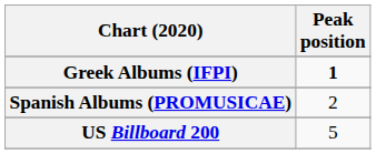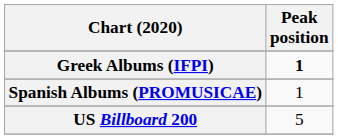 <table class="wikitable sortable plainrowheaders" style="text-align:center">
 <tr>
 <th scope="col">Chart (2020)</th>
 <th scope="col">Peak<br>position</th>
 </tr>
 <tr>
 </tr>
 <tr>
 </tr>
 <tr>
 </tr>
 <tr>
 </tr>
 <tr>
 </tr>
 <tr>
 </tr>
 <tr>
 </tr>
 <tr>
 </tr>
 <tr>
 </tr>
 <tr>
 </tr>
 <tr>
 </tr>
 <tr>
 </tr>
 <tr>
 <th scope="row">Greek Albums (<a href='#'>IFPI</a>)</th>
 <td><strong>1</strong></td>
 </tr>
 <tr>
 </tr>
 <tr>
 </tr>
 <tr>
 </tr>
 <tr>
 </tr>
 <tr>
 </tr>
 <tr>
 </tr>
 <tr>
 </tr>
 <tr>
 </tr>
 <tr>
 </tr>
 <tr>
 <th scope="row">Spanish Albums (<a href='#'>PROMUSICAE</a>)</th>
-<td>2</td>
+<td>1</td>
 </tr>
 <tr>
 </tr>
 <tr>
 </tr>
 <tr>
 </tr>
 <tr>
 </tr>
 <tr>
 <th scope="row">US <a href='#'><em>Billboard</em> 200</a></th>
 <td>5</td>
 </tr>
 <tr>
 </tr>
 <tr>
 </tr>
 <tr>
 </tr>
 </table>
